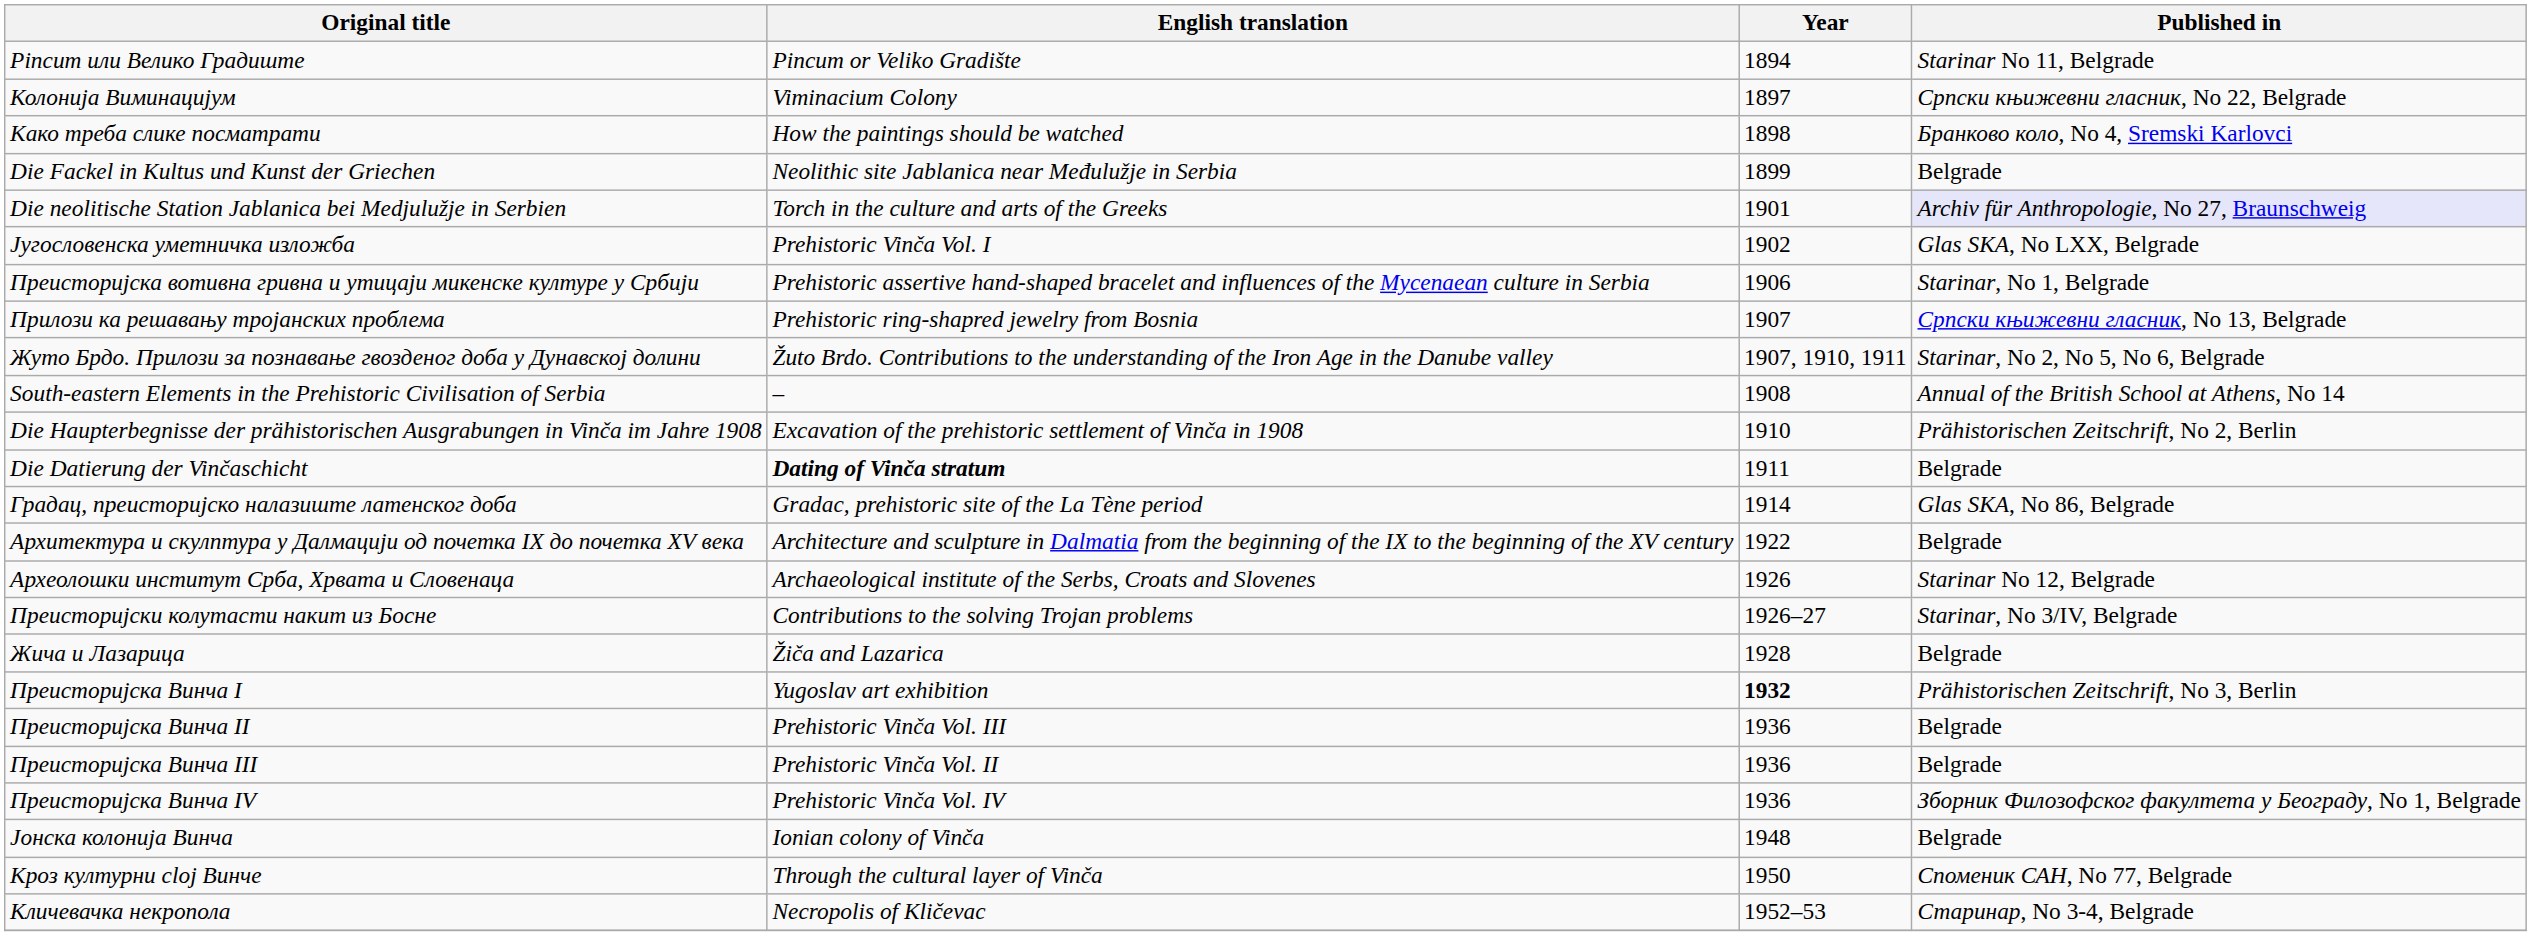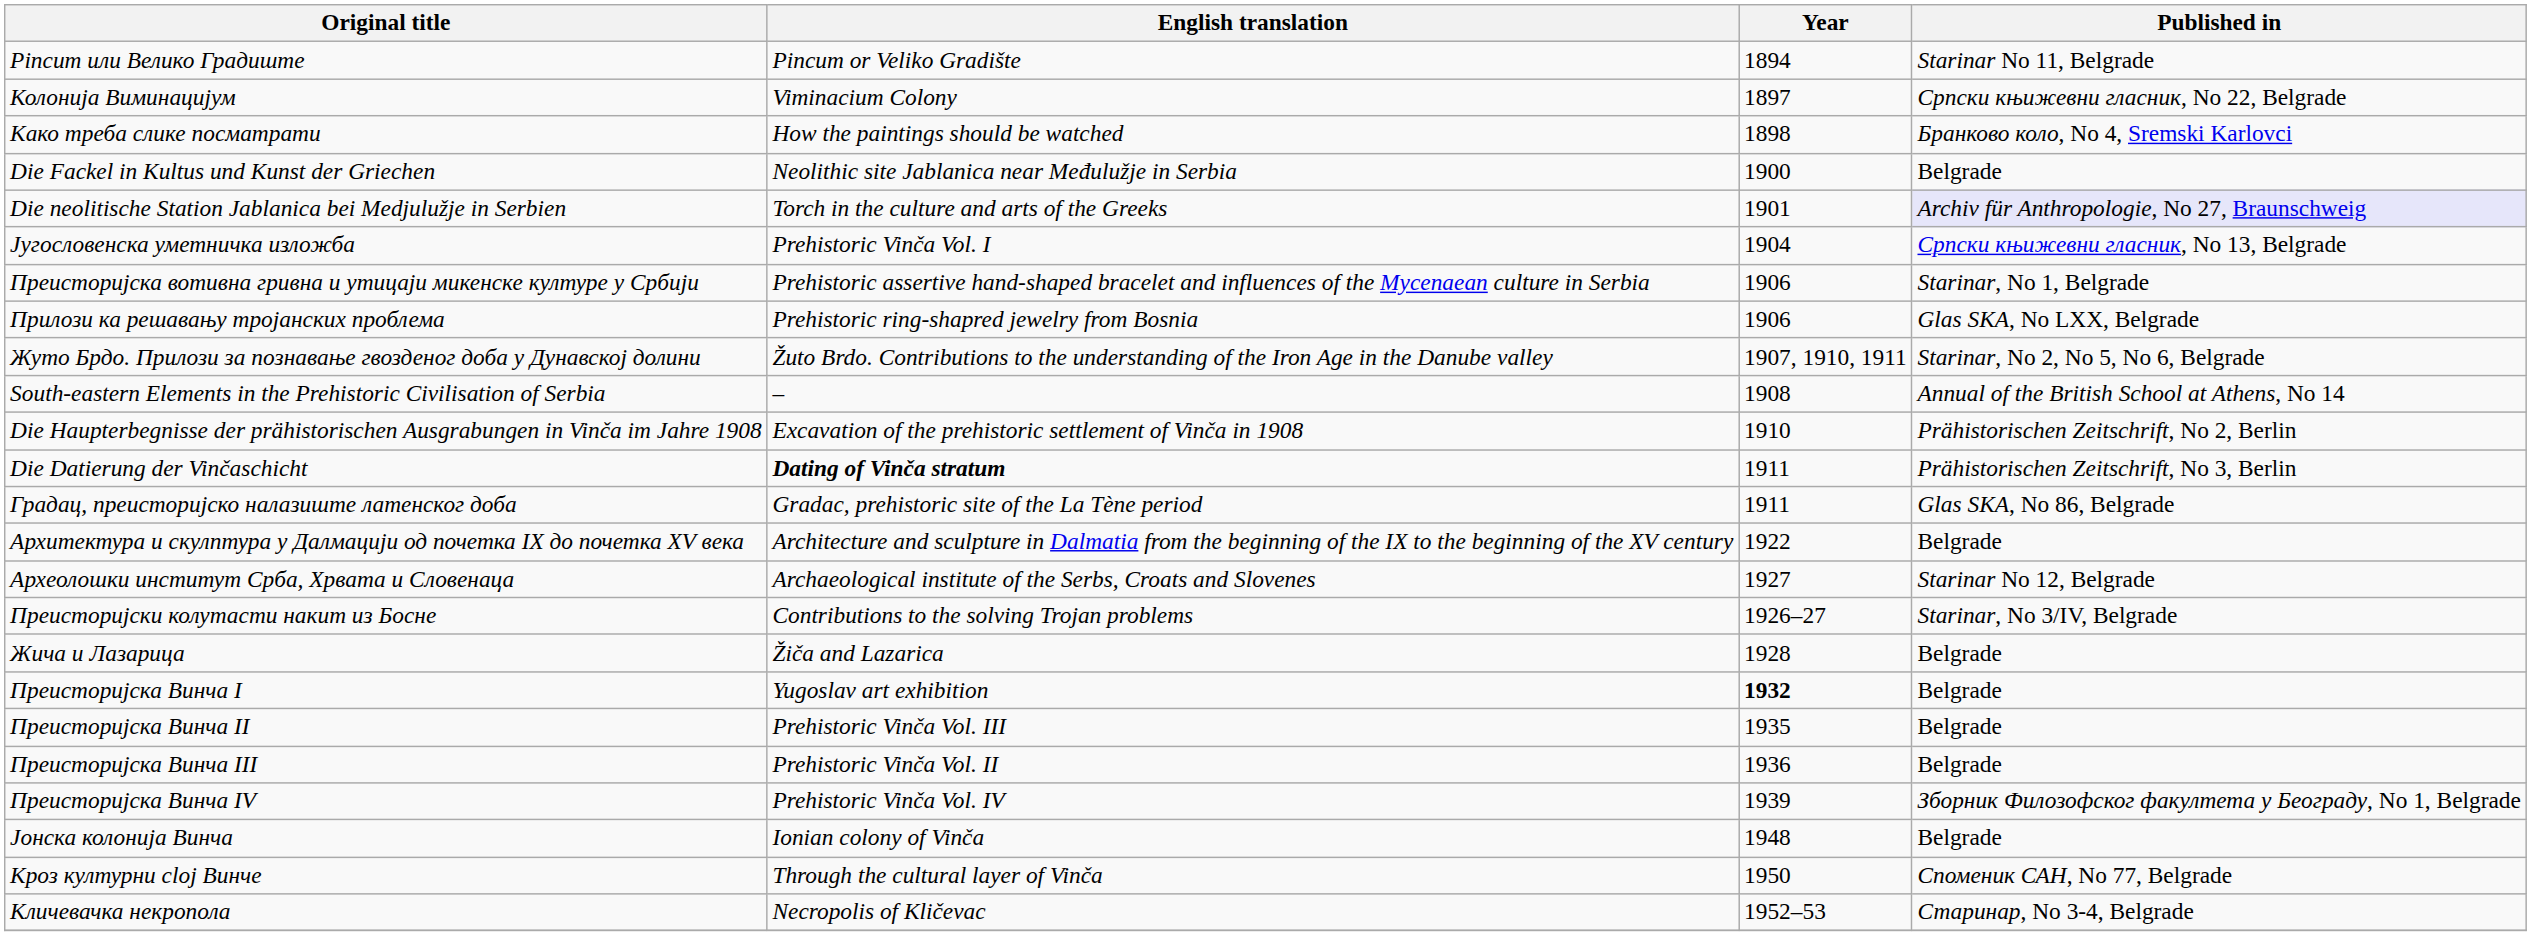 <table class="wikitable sortable plainrowheaders">
 <tr>
 <th scope="col">Original title</th>
 <th scope="col">English translation</th>
 <th scope="col">Year</th>
 <th scope="col" class="unsortable">Published in</th>
 </tr>
 <tr>
 <td><em>Pincum или Велико Градиште</em></td>
 <td><em>Pincum or Veliko Gradište</em></td>
 <td>1894</td>
 <td><em>Starinar</em> No 11, Belgrade</td>
 </tr>
 <tr>
 <td><em>Колонија Виминацијум</em></td>
 <td><em>Viminacium Colony</em></td>
 <td>1897</td>
 <td><em>Српски књижевни гласник</em>, No 22, Belgrade</td>
 </tr>
 <tr>
 <td><em>Како треба слике посматрати</em></td>
 <td><em>How the paintings should be watched</em></td>
 <td>1898</td>
 <td><em>Бранково коло</em>, No 4, <a href='#'>Sremski Karlovci</a></td>
 </tr>
 <tr>
 <td><em>Die Fackel in Kultus und Kunst der Griechen</em></td>
 <td><em>Neolithic site Jablanica near Međulužje in Serbia</em></td>
-<td>1899</td>
+<td>1900</td>
 <td>Belgrade</td>
 </tr>
 <tr>
 <td><em>Die neolitische Station Jablanica bei Medjulužje in Serbien</em></td>
 <td><em>Torch in the culture and arts of the Greeks</em></td>
 <td>1901</td>
 <td style="background: lavender;"><em>Archiv für Anthropologie</em>, No 27, <a href='#'>Braunschweig</a></td>
 </tr>
 <tr>
 <td><em>Југословенска уметничка изложба</em></td>
 <td><em>Prehistoric Vinča Vol. I</em></td>
-<td>1902</td>
-<td><em>Glas SKA</em>, No LXX, Belgrade</td>
+<td>1904</td>
+<td><em><a href='#'>Српски књижевни гласник</a></em>, No 13, Belgrade</td>
 </tr>
 <tr>
 <td><em>Преисторијска вотивна гривна и утицаји микенске културе у Србији</em></td>
 <td><em>Prehistoric assertive hand-shaped bracelet and influences of the <a href='#'>Mycenaean</a> culture in Serbia</em></td>
 <td>1906</td>
 <td><em>Starinar</em>, No 1, Belgrade</td>
 </tr>
 <tr>
 <td><em>Прилози ка решавању тројанских проблема</em></td>
 <td><em>Prehistoric ring-shapred jewelry from Bosnia</em></td>
-<td>1907</td>
-<td><em><a href='#'>Српски књижевни гласник</a></em>, No 13, Belgrade</td>
+<td>1906</td>
+<td><em>Glas SKA</em>, No LXX, Belgrade</td>
 </tr>
 <tr>
 <td><em>Жуто Брдо. Прилози за пoзнавање гвозденог доба у Дунавској долини</em></td>
 <td><em>Žuto Brdo. Contributions to the understanding of the Iron Age in the Danube valley</em></td>
 <td>1907, 1910, 1911</td>
 <td><em>Starinar</em>, No 2, No 5, No 6, Belgrade</td>
 </tr>
 <tr>
 <td><em>South-eastern Elements in the Prehistoric Civilisation of Serbia</em></td>
 <td>–</td>
 <td>1908</td>
 <td><em>Annual of the British School at Athens</em>, No 14</td>
 </tr>
 <tr>
 <td><em>Die Haupterbegnisse der prähistorischen Ausgrabungen in Vinča im Jahre 1908</em></td>
 <td><em>Excavation of the prehistoric settlement of Vinča  in 1908</em></td>
 <td>1910</td>
 <td><em>Prähistorischen Zeitschrift</em>, No 2, Berlin</td>
 </tr>
 <tr>
 <td><em>Die Datierung der Vinčaschicht</em></td>
 <td><strong><em>Dating of Vinča stratum</em></strong></td>
 <td>1911</td>
-<td>Belgrade</td>
+<td><em>Prähistorischen Zeitschrift</em>, No 3, Berlin</td>
 </tr>
 <tr>
 <td><em>Градац, преисторијско налазиште латенског доба</em></td>
 <td><em>Gradac, prehistoric site of the La Tène period</em></td>
-<td>1914</td>
+<td>1911</td>
 <td><em>Glas SKA</em>, No 86, Belgrade</td>
 </tr>
 <tr>
 <td><em>Архитектура и скулптура у Далмацији од почетка IX до почетка XV века</em></td>
 <td><em>Architecture and sculpture in <a href='#'>Dalmatia</a> from the beginning of the IX to the beginning of the XV century</em></td>
 <td>1922</td>
 <td>Belgrade</td>
 </tr>
 <tr>
 <td><em>Археолошки институт Срба, Хрвата и Словенаца</em></td>
 <td><em>Archaeological institute of the Serbs, Croats and Slovenes</em></td>
-<td>1926</td>
+<td>1927</td>
 <td><em>Starinar</em> No 12, Belgrade</td>
 </tr>
 <tr>
 <td><em>Преисторијски колутасти накит из Босне</em></td>
 <td><em>Contributions to the solving Trojan problems</em></td>
 <td>1926–27</td>
 <td><em>Starinar</em>, No 3/IV, Belgrade</td>
 </tr>
 <tr>
 <td><em>Жича и Лазарица</em></td>
 <td><em>Žiča and Lazarica</em></td>
 <td>1928</td>
 <td>Belgrade</td>
 </tr>
 <tr>
 <td><em>Преисторијска Винча I</em></td>
 <td><em>Yugoslav art exhibition</em></td>
 <td><strong>1932</strong></td>
-<td><em>Prähistorischen Zeitschrift</em>, No 3, Berlin</td>
+<td>Belgrade</td>
 </tr>
 <tr>
 <td><em>Преисторијска Винча II</em></td>
 <td><em>Prehistoric Vinča Vol. III</em></td>
-<td>1936</td>
+<td>1935</td>
 <td>Belgrade</td>
 </tr>
 <tr>
 <td><em>Преисторијска Винча III</em></td>
 <td><em>Prehistoric Vinča Vol. II</em></td>
 <td>1936</td>
 <td>Belgrade</td>
 </tr>
 <tr>
 <td><em>Преисторијска Винча IV</em></td>
 <td><em>Prehistoric Vinča Vol. IV</em></td>
-<td>1936</td>
+<td>1939</td>
 <td><em>Зборник Филозофског факултета у Београду</em>, No 1, Belgrade</td>
 </tr>
 <tr>
 <td><em>Јонска колонија Винча</em></td>
 <td><em>Ionian colony of Vinča</em></td>
 <td>1948</td>
 <td>Belgrade</td>
 </tr>
 <tr>
 <td><em>Кроз културни сlој Винче</em></td>
 <td><em>Through the cultural layer of Vinča</em></td>
 <td>1950</td>
 <td><em>Споменик САН</em>, No 77, Belgrade</td>
 </tr>
 <tr>
 <td><em>Кличевачка некропола</em></td>
 <td><em>Necropolis of Kličevac</em></td>
 <td>1952–53</td>
 <td><em>Старинар</em>, No 3-4, Belgrade</td>
 </tr>
 <tr>
 </tr>
 </table>
